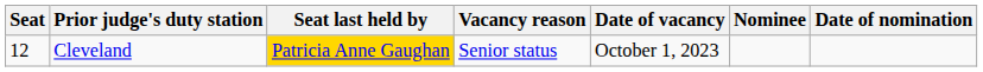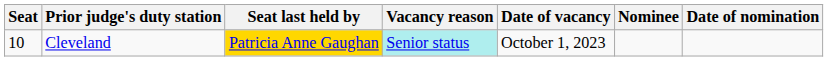 <table class=wikitable>
 <tr>
 <th>Seat</th>
 <th>Prior judge's duty station</th>
 <th>Seat last held by</th>
 <th>Vacancy reason</th>
 <th>Date of vacancy</th>
 <th>Nominee</th>
 <th>Date of nomination</th>
 </tr>
 <tr>
-<td>12</td>
+<td>10</td>
 <td><a href='#'>Cleveland</a></td>
 <td style="background: gold;"><a href='#'>Patricia Anne Gaughan</a></td>
-<td><a href='#'>Senior status</a></td>
+<td style="background: paleturquoise;"><a href='#'>Senior status</a></td>
 <td>October 1, 2023</td>
 <td align="center"></td>
 <td align="center"></td>
 </tr>
 </table>
